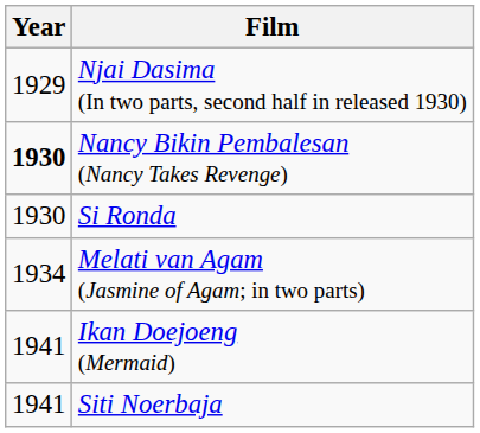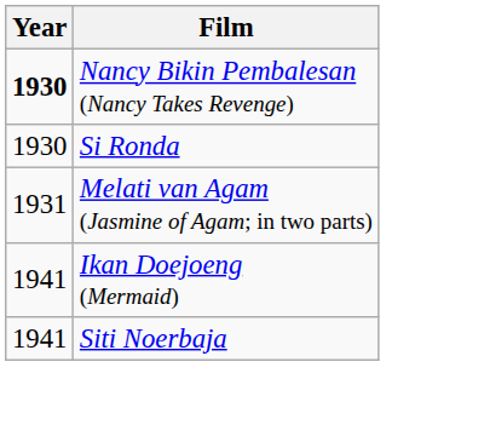 <table class="wikitable sortable">
 <tr>
 <th scope="col">Year</th>
 <th scope="col">Film</th>
-</tr>
-<tr>
-<td>1929</td>
-<td><em><a href='#'>Njai Dasima</a></em><br><small>(In two parts, second half in released 1930)</small></td>
 </tr>
 <tr>
 <td><strong>1930</strong></td>
 <td><em><a href='#'>Nancy Bikin Pembalesan</a></em><br><small>(<em>Nancy Takes Revenge</em>)</small></td>
 </tr>
 <tr>
 <td>1930</td>
 <td><em><a href='#'>Si Ronda</a></em></td>
 </tr>
 <tr>
-<td>1934</td>
+<td>1931</td>
 <td><em><a href='#'>Melati van Agam</a></em><br><small>(<em>Jasmine of Agam</em>; in two parts)</small></td>
 </tr>
 <tr>
 <td>1941</td>
 <td><em><a href='#'>Ikan Doejoeng</a></em><br><small>(<em>Mermaid</em>)</small></td>
 </tr>
 <tr>
 <td>1941</td>
 <td><em><a href='#'>Siti Noerbaja</a></em></td>
 </tr>
 </table>
